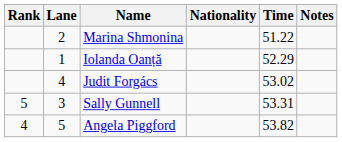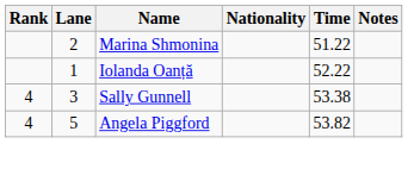 <table class="wikitable sortable" style="text-align:center">
 <tr>
 <th>Rank</th>
 <th>Lane</th>
 <th>Name</th>
 <th>Nationality</th>
 <th>Time</th>
 <th>Notes</th>
 </tr>
 <tr>
 <td></td>
 <td>2</td>
 <td align="left"><a href='#'>Marina Shmonina</a></td>
 <td align=left></td>
 <td>51.22</td>
 <td></td>
 </tr>
 <tr>
 <td></td>
 <td>1</td>
 <td align="left"><a href='#'>Iolanda Oanță</a></td>
 <td align=left></td>
-<td>52.29</td>
+<td>52.22</td>
 <td></td>
 </tr>
 <tr>
-<td></td>
 <td>4</td>
-<td align="left"><a href='#'>Judit Forgács</a></td>
-<td align=left></td>
-<td>53.02</td>
-<td></td>
-</tr>
-<tr>
-<td>5</td>
 <td>3</td>
 <td align="left"><a href='#'>Sally Gunnell</a></td>
 <td align=left></td>
-<td>53.31</td>
+<td>53.38</td>
 <td></td>
 </tr>
 <tr>
 <td>4</td>
 <td>5</td>
 <td align="left"><a href='#'>Angela Piggford</a></td>
 <td align=left></td>
 <td>53.82</td>
 <td></td>
 </tr>
 </table>
